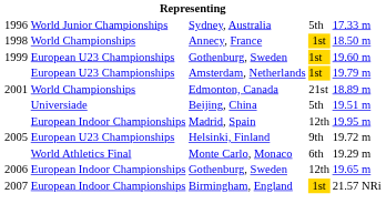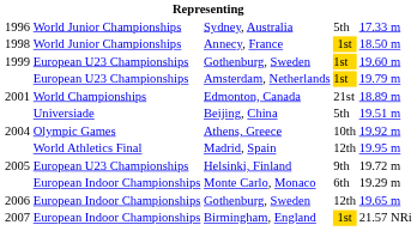 <table>
 <tr>
 <th colspan="5">Representing </th>
 </tr>
 <tr>
 <td>1996</td>
 <td><a href='#'>World Junior Championships</a></td>
 <td><a href='#'>Sydney</a>, <a href='#'>Australia</a></td>
 <td>5th</td>
 <td><a href='#'>17.33 m</a></td>
 </tr>
 <tr>
 <td>1998</td>
-<td><a href='#'>World Championships</a></td>
+<td><a href='#'>World Junior Championships</a></td>
 <td><a href='#'>Annecy</a>, <a href='#'>France</a></td>
 <td bgcolor="gold" align="center">1st</td>
 <td><a href='#'>18.50 m</a></td>
 </tr>
 <tr>
 <td>1999</td>
 <td><a href='#'>European U23 Championships</a></td>
 <td><a href='#'>Gothenburg</a>, <a href='#'>Sweden</a></td>
 <td bgcolor=gold>1st</td>
 <td><a href='#'>19.60 m</a></td>
 </tr>
 <tr>
 <td rowspan=3>2001</td>
 <td><a href='#'>European U23 Championships</a></td>
 <td><a href='#'>Amsterdam</a>, <a href='#'>Netherlands</a></td>
 <td bgcolor=gold>1st</td>
 <td><a href='#'>19.79 m</a></td>
 </tr>
 <tr>
 <td><a href='#'>World Championships</a></td>
 <td><a href='#'>Edmonton, Canada</a></td>
 <td>21st</td>
 <td><a href='#'>18.89 m</a></td>
 </tr>
 <tr>
 <td><a href='#'>Universiade</a></td>
 <td><a href='#'>Beijing</a>, <a href='#'>China</a></td>
 <td>5th</td>
 <td><a href='#'>19.51 m</a></td>
 </tr>
 <tr>
+<td>2004</td>
+<td><a href='#'>Olympic Games</a></td>
+<td><a href='#'>Athens, Greece</a></td>
+<td>10th</td>
+<td><a href='#'>19.92 m</a></td>
+</tr>
+<tr>
 <td rowspan=3>2005</td>
-<td><a href='#'>European Indoor Championships</a></td>
+<td><a href='#'>World Athletics Final</a></td>
 <td><a href='#'>Madrid</a>, <a href='#'>Spain</a></td>
 <td>12th</td>
 <td><a href='#'>19.95 m</a></td>
 </tr>
 <tr>
 <td><a href='#'>European U23 Championships</a></td>
 <td><a href='#'>Helsinki, Finland</a></td>
 <td>9th</td>
 <td>19.72 m</td>
 </tr>
 <tr>
-<td><a href='#'>World Athletics Final</a></td>
+<td><a href='#'>European Indoor Championships</a></td>
 <td><a href='#'>Monte Carlo</a>, <a href='#'>Monaco</a></td>
 <td>6th</td>
 <td>19.29 m</td>
 </tr>
 <tr>
 <td>2006</td>
 <td><a href='#'>European Indoor Championships</a></td>
 <td><a href='#'>Gothenburg</a>, <a href='#'>Sweden</a></td>
 <td>12th</td>
 <td><a href='#'>19.65 m</a></td>
 </tr>
 <tr>
 <td>2007</td>
 <td><a href='#'>European Indoor Championships</a></td>
 <td><a href='#'>Birmingham</a>, <a href='#'>England</a></td>
 <td bgcolor="gold" align="center">1st</td>
 <td>21.57 NRi</td>
 </tr>
 </table>
